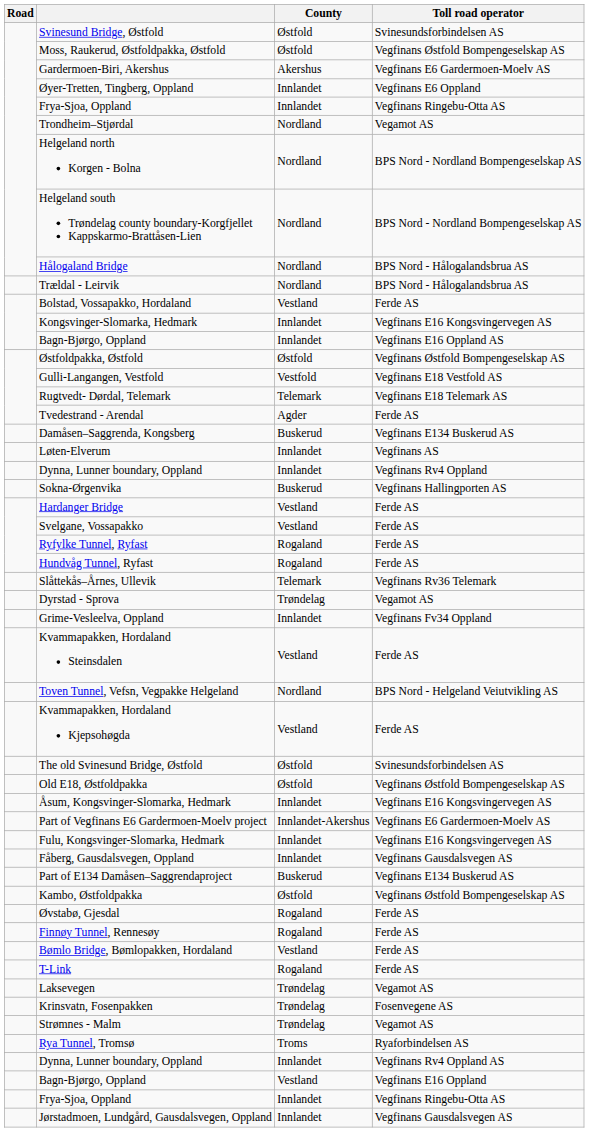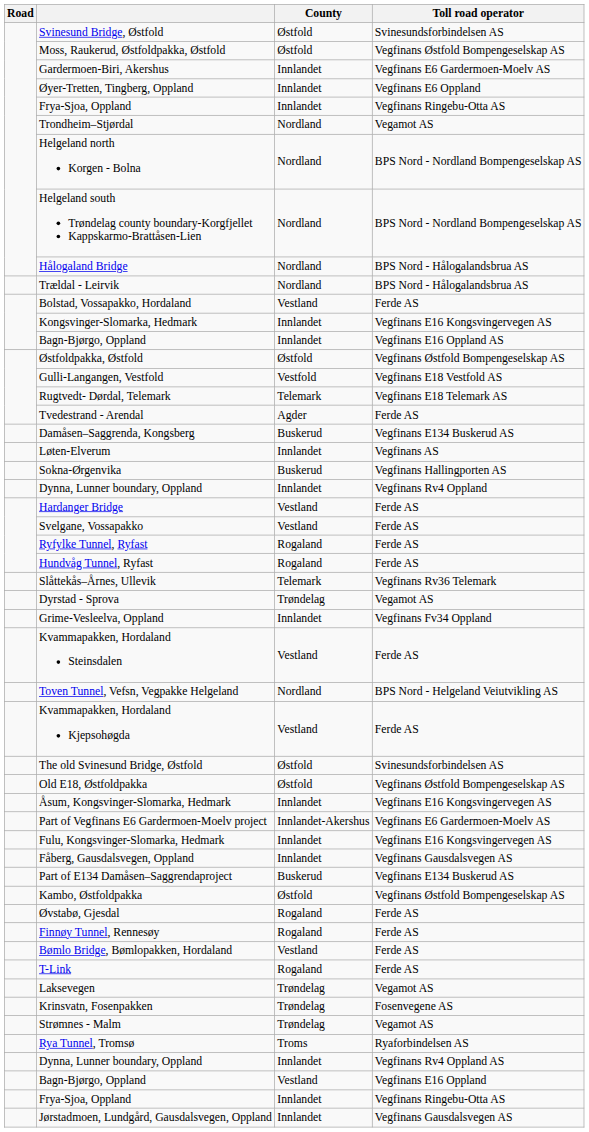 <table class="wikitable">
 <tr>
 <th>Road</th>
 <th></th>
 <th>County</th>
 <th>Toll road operator</th>
 </tr>
 <tr>
 <td rowspan="9"></td>
 <td> <a href='#'>Svinesund Bridge</a>, Østfold</td>
 <td>Østfold</td>
 <td>Svinesundsforbindelsen AS</td>
 </tr>
 <tr>
 <td>Moss, Raukerud, Østfoldpakka, Østfold</td>
 <td>Østfold</td>
 <td>Vegfinans Østfold Bompengeselskap AS</td>
 </tr>
 <tr>
 <td>Gardermoen-Biri, Akershus</td>
-<td>Akershus</td>
+<td>Innlandet</td>
 <td>Vegfinans E6 Gardermoen-Moelv AS</td>
 </tr>
 <tr>
 <td>Øyer-Tretten, Tingberg, Oppland</td>
 <td>Innlandet</td>
 <td>Vegfinans E6 Oppland</td>
 </tr>
 <tr>
 <td>Frya-Sjoa, Oppland</td>
 <td>Innlandet</td>
 <td>Vegfinans Ringebu-Otta AS</td>
 </tr>
 <tr>
 <td>Trondheim–Stjørdal</td>
 <td>Nordland</td>
 <td>Vegamot AS</td>
 </tr>
 <tr>
 <td>Helgeland north<br><ul><li>Korgen - Bolna</li></ul></td>
 <td>Nordland</td>
 <td>BPS Nord - Nordland Bompengeselskap AS</td>
 </tr>
 <tr>
 <td>Helgeland south<br><ul><li>Trøndelag county boundary-Korgfjellet</li><li>Kappskarmo-Brattåsen-Lien</li></ul></td>
 <td>Nordland</td>
 <td>BPS Nord - Nordland Bompengeselskap AS</td>
 </tr>
 <tr>
 <td> <a href='#'>Hålogaland Bridge</a></td>
 <td>Nordland</td>
 <td>BPS Nord - Hålogalandsbrua AS</td>
 </tr>
 <tr>
 <td></td>
 <td>Trældal - Leirvik</td>
 <td>Nordland</td>
 <td>BPS Nord - Hålogalandsbrua AS</td>
 </tr>
 <tr>
 <td rowspan="3"></td>
 <td>Bolstad, Vossapakko, Hordaland</td>
 <td>Vestland</td>
 <td>Ferde AS</td>
 </tr>
 <tr>
 <td>Kongsvinger-Slomarka, Hedmark</td>
 <td>Innlandet</td>
 <td>Vegfinans E16 Kongsvingervegen AS</td>
 </tr>
 <tr>
 <td>Bagn-Bjørgo, Oppland</td>
 <td>Innlandet</td>
 <td>Vegfinans E16 Oppland AS</td>
 </tr>
 <tr>
 <td rowspan="4"></td>
 <td>Østfoldpakka, Østfold</td>
 <td>Østfold</td>
 <td>Vegfinans Østfold Bompengeselskap AS</td>
 </tr>
 <tr>
 <td>Gulli-Langangen, Vestfold</td>
 <td>Vestfold</td>
 <td>Vegfinans E18 Vestfold AS</td>
 </tr>
 <tr>
 <td>Rugtvedt- Dørdal, Telemark</td>
 <td>Telemark</td>
 <td>Vegfinans E18 Telemark AS</td>
 </tr>
 <tr>
 <td>Tvedestrand - Arendal</td>
 <td>Agder</td>
 <td>Ferde AS</td>
 </tr>
 <tr>
 <td></td>
 <td>Damåsen–Saggrenda, Kongsberg</td>
 <td>Buskerud</td>
 <td>Vegfinans E134 Buskerud AS</td>
 </tr>
 <tr>
 <td></td>
 <td>Løten-Elverum</td>
 <td>Innlandet</td>
 <td>Vegfinans AS</td>
 </tr>
 <tr>
 <td></td>
+<td>Sokna-Ørgenvika</td>
+<td>Buskerud</td>
+<td>Vegfinans Hallingporten AS</td>
+</tr>
+<tr>
+<td></td>
 <td>Dynna, Lunner boundary, Oppland</td>
 <td>Innlandet</td>
 <td>Vegfinans Rv4 Oppland</td>
-</tr>
-<tr>
-<td></td>
-<td>Sokna-Ørgenvika</td>
-<td>Buskerud</td>
-<td>Vegfinans Hallingporten AS</td>
 </tr>
 <tr>
 <td rowspan="4"></td>
 <td> <a href='#'>Hardanger Bridge</a></td>
 <td>Vestland</td>
 <td>Ferde AS</td>
 </tr>
 <tr>
 <td>Svelgane, Vossapakko</td>
 <td>Vestland</td>
 <td>Ferde AS</td>
 </tr>
 <tr>
 <td><a href='#'>Ryfylke Tunnel</a>, <a href='#'>Ryfast</a></td>
 <td>Rogaland</td>
 <td>Ferde AS</td>
 </tr>
 <tr>
 <td><a href='#'>Hundvåg Tunnel</a>, Ryfast</td>
 <td>Rogaland</td>
 <td>Ferde AS</td>
 </tr>
 <tr>
 <td></td>
 <td>Slåttekås–Årnes, Ullevik</td>
 <td>Telemark</td>
 <td>Vegfinans Rv36 Telemark</td>
 </tr>
 <tr>
 <td></td>
 <td>Dyrstad - Sprova</td>
 <td>Trøndelag</td>
 <td>Vegamot AS</td>
 </tr>
 <tr>
 <td></td>
 <td>Grime-Vesleelva, Oppland</td>
 <td>Innlandet</td>
 <td>Vegfinans Fv34 Oppland</td>
 </tr>
 <tr>
 <td></td>
 <td>Kvammapakken, Hordaland<br><ul><li>Steinsdalen</li></ul></td>
 <td>Vestland</td>
 <td>Ferde AS</td>
 </tr>
 <tr>
 <td></td>
 <td> <a href='#'>Toven Tunnel</a>, Vefsn, Vegpakke Helgeland</td>
 <td>Nordland</td>
 <td>BPS Nord - Helgeland Veiutvikling AS</td>
 </tr>
 <tr>
 <td></td>
 <td>Kvammapakken, Hordaland<br><ul><li>Kjepsohøgda</li></ul></td>
 <td>Vestland</td>
 <td>Ferde AS</td>
 </tr>
 <tr>
 <td></td>
 <td> The old Svinesund Bridge, Østfold</td>
 <td>Østfold</td>
 <td>Svinesundsforbindelsen AS</td>
 </tr>
 <tr>
 <td></td>
 <td>Old E18, Østfoldpakka</td>
 <td>Østfold</td>
 <td>Vegfinans Østfold Bompengeselskap AS</td>
 </tr>
 <tr>
 <td></td>
 <td>Åsum, Kongsvinger-Slomarka, Hedmark</td>
 <td>Innlandet</td>
 <td>Vegfinans E16 Kongsvingervegen AS</td>
 </tr>
 <tr>
 <td></td>
 <td>Part of Vegfinans E6 Gardermoen-Moelv project</td>
 <td>Innlandet-Akershus</td>
 <td>Vegfinans E6 Gardermoen-Moelv AS</td>
 </tr>
 <tr>
 <td></td>
 <td>Fulu, Kongsvinger-Slomarka, Hedmark</td>
 <td>Innlandet</td>
 <td>Vegfinans E16 Kongsvingervegen AS</td>
 </tr>
 <tr>
 <td></td>
 <td>Fåberg, Gausdalsvegen, Oppland</td>
 <td>Innlandet</td>
 <td>Vegfinans Gausdalsvegen AS</td>
 </tr>
 <tr>
 <td></td>
 <td>Part of  E134 Damåsen–Saggrendaproject</td>
 <td>Buskerud</td>
 <td>Vegfinans E134 Buskerud AS</td>
 </tr>
 <tr>
 <td></td>
 <td>Kambo, Østfoldpakka</td>
 <td>Østfold</td>
 <td>Vegfinans Østfold Bompengeselskap AS</td>
 </tr>
 <tr>
 <td></td>
 <td>Øvstabø, Gjesdal</td>
 <td>Rogaland</td>
 <td>Ferde AS</td>
 </tr>
 <tr>
 <td></td>
 <td> <a href='#'>Finnøy Tunnel</a>, Rennesøy</td>
 <td>Rogaland</td>
 <td>Ferde AS</td>
 </tr>
 <tr>
 <td></td>
 <td><a href='#'>Bømlo Bridge</a>, Bømlopakken, Hordaland</td>
 <td>Vestland</td>
 <td>Ferde AS</td>
 </tr>
 <tr>
 <td></td>
 <td> <a href='#'>T-Link</a></td>
 <td>Rogaland</td>
 <td>Ferde AS</td>
 </tr>
 <tr>
 <td></td>
 <td>Laksevegen</td>
 <td>Trøndelag</td>
 <td>Vegamot AS</td>
 </tr>
 <tr>
 <td></td>
 <td>Krinsvatn, Fosenpakken</td>
 <td>Trøndelag</td>
 <td>Fosenvegene AS</td>
 </tr>
 <tr>
 <td></td>
 <td>Strømnes - Malm</td>
 <td>Trøndelag</td>
 <td>Vegamot AS</td>
 </tr>
 <tr>
 <td></td>
 <td> <a href='#'>Rya Tunnel</a>, Tromsø</td>
 <td>Troms</td>
 <td>Ryaforbindelsen AS</td>
 </tr>
 <tr>
 <td></td>
 <td>Dynna, Lunner boundary, Oppland</td>
 <td>Innlandet</td>
 <td>Vegfinans Rv4 Oppland AS</td>
 </tr>
 <tr>
 <td></td>
 <td>Bagn-Bjørgo, Oppland</td>
 <td>Vestland</td>
 <td>Vegfinans E16 Oppland</td>
 </tr>
 <tr>
 <td></td>
 <td>Frya-Sjoa, Oppland</td>
 <td>Innlandet</td>
 <td>Vegfinans Ringebu-Otta AS</td>
 </tr>
 <tr>
 <td></td>
 <td>Jørstadmoen, Lundgård, Gausdalsvegen, Oppland</td>
 <td>Innlandet</td>
 <td>Vegfinans Gausdalsvegen AS</td>
 </tr>
 </table>
